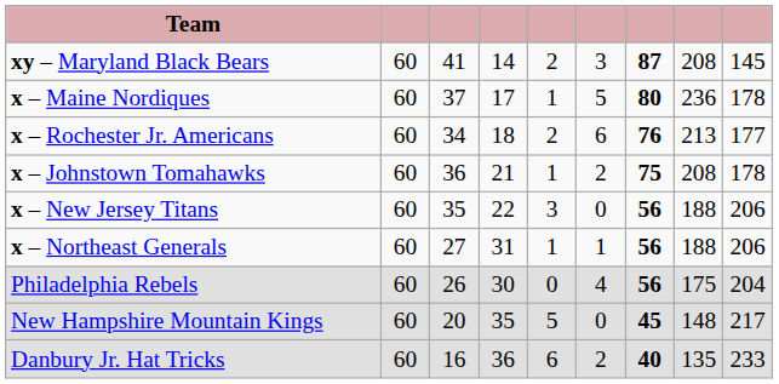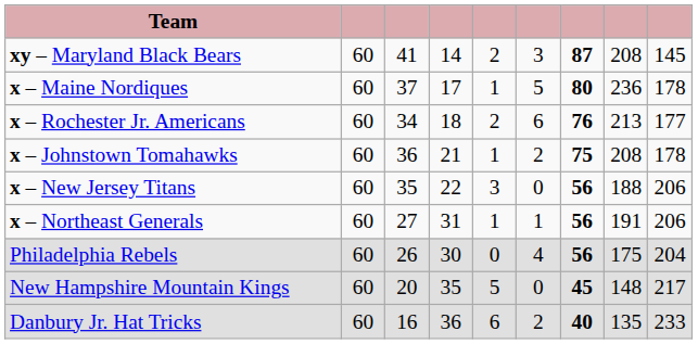 <table class="wikitable" style="text-align:center">
 <tr>
 <th style="background:#dbabb0; width:46%;">Team</th>
 <th style="background:#dbabb0; width:6%;"></th>
 <th style="background:#dbabb0; width:6%;"></th>
 <th style="background:#dbabb0; width:6%;"></th>
 <th style="background:#dbabb0; width:6%;"></th>
 <th style="background:#dbabb0; width:6%;"></th>
 <th style="background:#dbabb0; width:6%;"></th>
 <th style="background:#dbabb0; width:6%;"></th>
 <th style="background:#dbabb0; width:6%;"></th>
 </tr>
 <tr>
 <td align=left><strong>xy</strong> – <a href='#'>Maryland Black Bears</a></td>
 <td>60</td>
 <td>41</td>
 <td>14</td>
 <td>2</td>
 <td>3</td>
 <td><strong>87</strong></td>
 <td>208</td>
 <td>145</td>
 </tr>
 <tr>
 <td align=left><strong>x</strong> – <a href='#'>Maine Nordiques</a></td>
 <td>60</td>
 <td>37</td>
 <td>17</td>
 <td>1</td>
 <td>5</td>
 <td><strong>80</strong></td>
 <td>236</td>
 <td>178</td>
 </tr>
 <tr>
 <td align=left><strong>x</strong> – <a href='#'>Rochester Jr. Americans</a></td>
 <td>60</td>
 <td>34</td>
 <td>18</td>
 <td>2</td>
 <td>6</td>
 <td><strong>76</strong></td>
 <td>213</td>
 <td>177</td>
 </tr>
 <tr>
 <td align=left><strong>x</strong> – <a href='#'>Johnstown Tomahawks</a></td>
 <td>60</td>
 <td>36</td>
 <td>21</td>
 <td>1</td>
 <td>2</td>
 <td><strong>75</strong></td>
 <td>208</td>
 <td>178</td>
 </tr>
 <tr>
 <td align=left><strong>x</strong> – <a href='#'>New Jersey Titans</a></td>
 <td>60</td>
 <td>35</td>
 <td>22</td>
 <td>3</td>
 <td>0</td>
 <td><strong>56</strong></td>
 <td>188</td>
 <td>206</td>
 </tr>
 <tr>
 <td align=left><strong>x</strong> – <a href='#'>Northeast Generals</a></td>
 <td>60</td>
 <td>27</td>
 <td>31</td>
 <td>1</td>
 <td>1</td>
 <td><strong>56</strong></td>
-<td>188</td>
+<td>191</td>
 <td>206</td>
 </tr>
 <tr bgcolor=e0e0e0>
 <td align=left><a href='#'>Philadelphia Rebels</a></td>
 <td>60</td>
 <td>26</td>
 <td>30</td>
 <td>0</td>
 <td>4</td>
 <td><strong>56</strong></td>
 <td>175</td>
 <td>204</td>
 </tr>
 <tr bgcolor=e0e0e0>
 <td align=left><a href='#'>New Hampshire Mountain Kings</a></td>
 <td>60</td>
 <td>20</td>
 <td>35</td>
 <td>5</td>
 <td>0</td>
 <td><strong>45</strong></td>
 <td>148</td>
 <td>217</td>
 </tr>
 <tr bgcolor=e0e0e0>
 <td align=left><a href='#'>Danbury Jr. Hat Tricks</a></td>
 <td>60</td>
 <td>16</td>
 <td>36</td>
 <td>6</td>
 <td>2</td>
 <td><strong>40</strong></td>
 <td>135</td>
 <td>233</td>
 </tr>
 </table>
